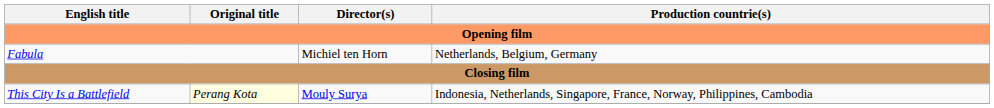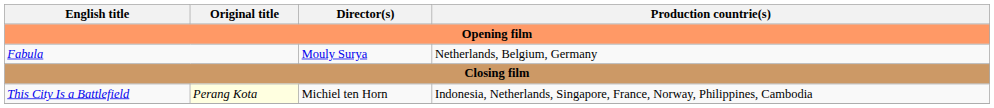 <table class="sortable wikitable" style="width:100%; margin-bottom:4px" cellpadding="5">
 <tr>
 <th scope="col">English title</th>
 <th scope="col">Original title</th>
 <th scope="col">Director(s)</th>
 <th scope="col">Production countrie(s)</th>
 </tr>
 <tr>
 <th colspan="5" style="background:#FF9966">Opening film</th>
 </tr>
 <tr>
 <td colspan=2><em><a href='#'>Fabula</a></em></td>
-<td>Michiel ten Horn</td>
+<td><a href='#'>Mouly Surya</a></td>
 <td>Netherlands, Belgium, Germany</td>
 </tr>
 <tr>
 <th colspan="5" style="background:#CC9966">Closing film</th>
 </tr>
 <tr>
 <td><em><a href='#'>This City Is a Battlefield</a></em></td>
 <td style="background: lightyellow;"><em>Perang Kota</em></td>
-<td><a href='#'>Mouly Surya</a></td>
+<td>Michiel ten Horn</td>
 <td>Indonesia, Netherlands, Singapore, France, Norway, Philippines, Cambodia</td>
 </tr>
 <tr>
 </tr>
 </table>
